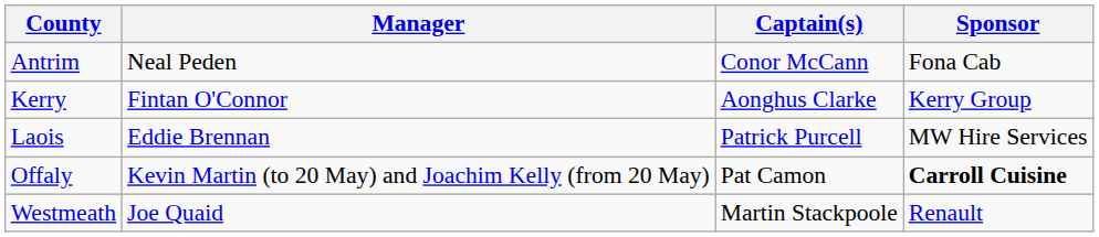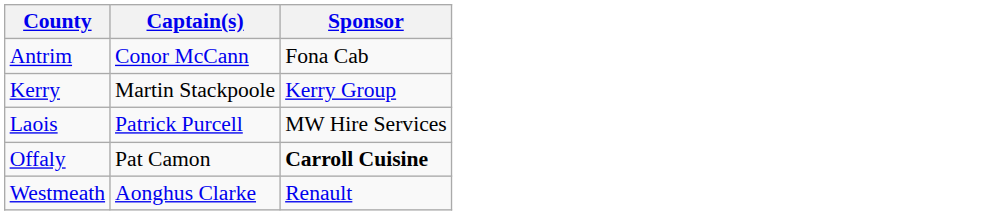 <table class="wikitable sortable" style="text-align: left;">
 <tr>
 <th><a href='#'>County</a></th>
-<th><a href='#'>Manager</a></th>
 <th><a href='#'>Captain(s)</a></th>
 <th><a href='#'>Sponsor</a></th>
 </tr>
 <tr>
 <td><a href='#'>Antrim</a></td>
-<td>Neal Peden </td>
 <td><a href='#'>Conor McCann</a></td>
 <td>Fona Cab</td>
 </tr>
 <tr>
 <td><a href='#'>Kerry</a></td>
-<td><a href='#'>Fintan O'Connor</a></td>
-<td><a href='#'>Aonghus Clarke</a></td>
+<td>Martin Stackpoole </td>
 <td><a href='#'>Kerry Group</a></td>
 </tr>
 <tr>
 <td><a href='#'>Laois</a></td>
-<td><a href='#'>Eddie Brennan</a></td>
 <td><a href='#'>Patrick Purcell</a></td>
 <td>MW Hire Services</td>
 </tr>
 <tr>
 <td><a href='#'>Offaly</a></td>
-<td><a href='#'>Kevin Martin</a> (to 20 May) and  <a href='#'>Joachim Kelly</a> (from 20 May)</td>
 <td>Pat Camon</td>
 <td><strong>Carroll Cuisine</strong></td>
 </tr>
 <tr>
 <td><a href='#'>Westmeath</a></td>
-<td><a href='#'>Joe Quaid</a></td>
-<td>Martin Stackpoole </td>
+<td><a href='#'>Aonghus Clarke</a></td>
 <td><a href='#'>Renault</a></td>
 </tr>
 </table>
